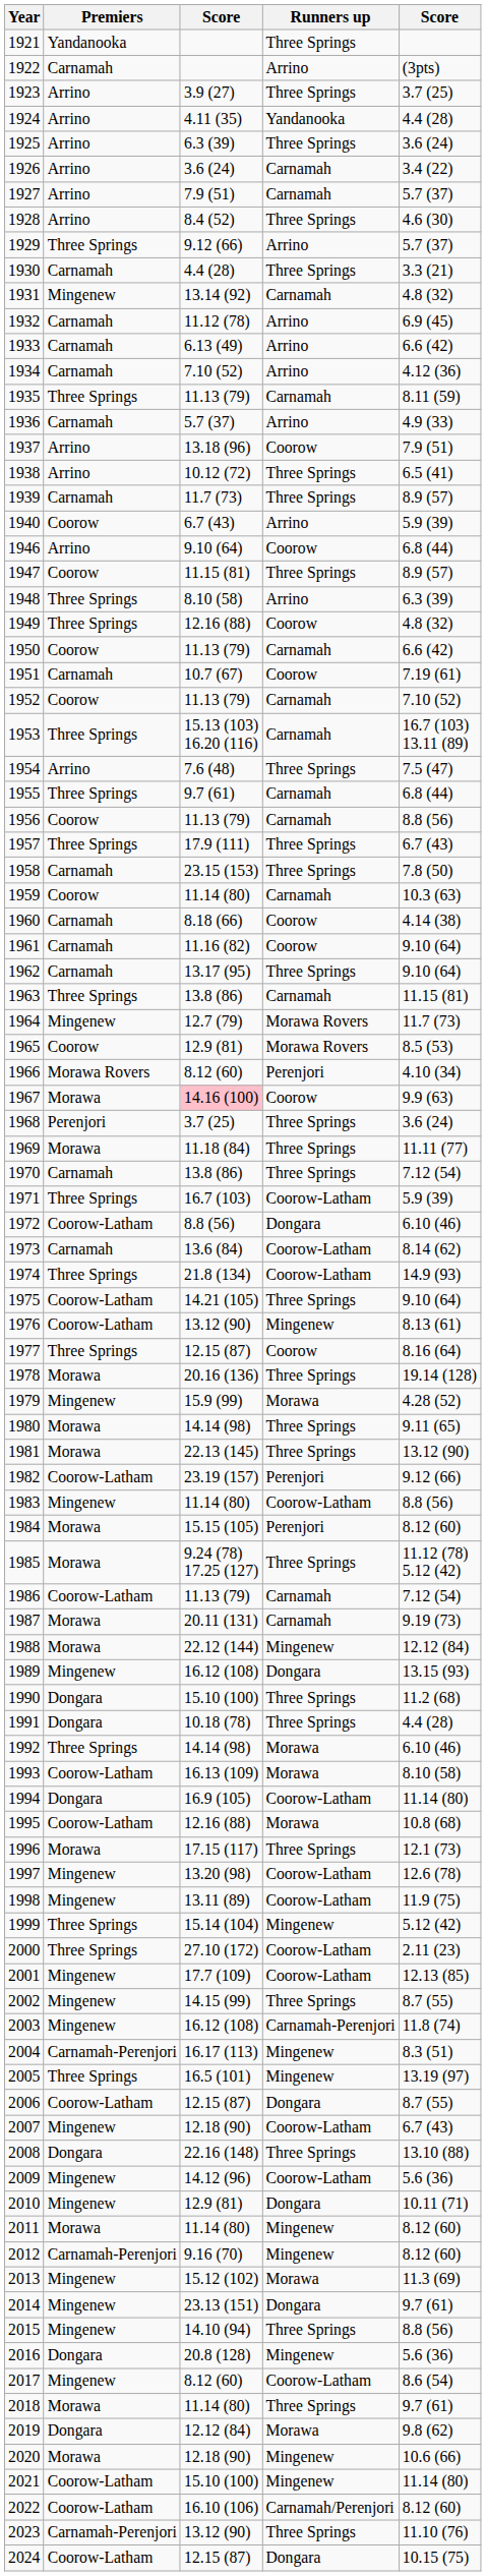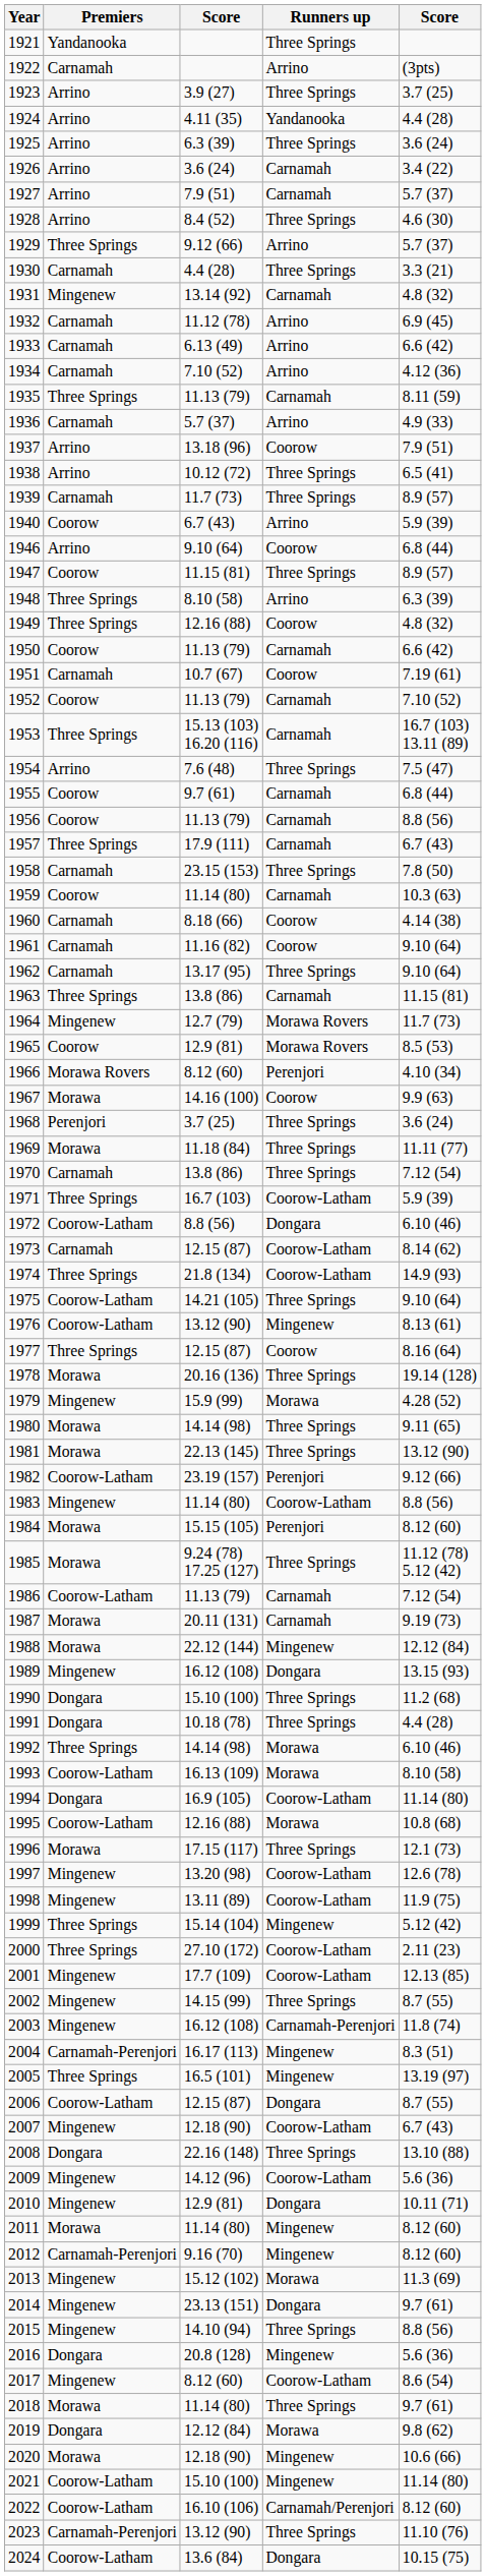 <table class="wikitable">
 <tr>
 <th>Year</th>
 <th>Premiers</th>
 <th>Score</th>
 <th>Runners up</th>
 <th>Score</th>
 </tr>
 <tr>
 <td>1921</td>
 <td>Yandanooka</td>
 <td></td>
 <td>Three Springs</td>
 <td></td>
 </tr>
 <tr>
 <td>1922</td>
 <td>Carnamah</td>
 <td></td>
 <td>Arrino</td>
 <td>(3pts)</td>
 </tr>
 <tr>
 <td>1923</td>
 <td>Arrino</td>
 <td>3.9 (27)</td>
 <td>Three Springs</td>
 <td>3.7 (25)</td>
 </tr>
 <tr>
 <td>1924</td>
 <td>Arrino</td>
 <td>4.11 (35)</td>
 <td>Yandanooka</td>
 <td>4.4 (28)</td>
 </tr>
 <tr>
 <td>1925</td>
 <td>Arrino</td>
 <td>6.3 (39)</td>
 <td>Three Springs</td>
 <td>3.6 (24)</td>
 </tr>
 <tr>
 <td>1926</td>
 <td>Arrino</td>
 <td>3.6 (24)</td>
 <td>Carnamah</td>
 <td>3.4 (22)</td>
 </tr>
 <tr>
 <td>1927</td>
 <td>Arrino</td>
 <td>7.9 (51)</td>
 <td>Carnamah</td>
 <td>5.7 (37)</td>
 </tr>
 <tr>
 <td>1928</td>
 <td>Arrino</td>
 <td>8.4 (52)</td>
 <td>Three Springs</td>
 <td>4.6 (30)</td>
 </tr>
 <tr>
 <td>1929</td>
 <td>Three Springs</td>
 <td>9.12 (66)</td>
 <td>Arrino</td>
 <td>5.7 (37)</td>
 </tr>
 <tr>
 <td>1930</td>
 <td>Carnamah</td>
 <td>4.4 (28)</td>
 <td>Three Springs</td>
 <td>3.3 (21)</td>
 </tr>
 <tr>
 <td>1931</td>
 <td>Mingenew</td>
 <td>13.14 (92)</td>
 <td>Carnamah</td>
 <td>4.8 (32)</td>
 </tr>
 <tr>
 <td>1932</td>
 <td>Carnamah</td>
 <td>11.12 (78)</td>
 <td>Arrino</td>
 <td>6.9 (45)</td>
 </tr>
 <tr>
 <td>1933</td>
 <td>Carnamah</td>
 <td>6.13 (49)</td>
 <td>Arrino</td>
 <td>6.6 (42)</td>
 </tr>
 <tr>
 <td>1934</td>
 <td>Carnamah</td>
 <td>7.10 (52)</td>
 <td>Arrino</td>
 <td>4.12 (36)</td>
 </tr>
 <tr>
 <td>1935</td>
 <td>Three Springs</td>
 <td>11.13 (79)</td>
 <td>Carnamah</td>
 <td>8.11 (59)</td>
 </tr>
 <tr>
 <td>1936</td>
 <td>Carnamah</td>
 <td>5.7 (37)</td>
 <td>Arrino</td>
 <td>4.9 (33)</td>
 </tr>
 <tr>
 <td>1937</td>
 <td>Arrino</td>
 <td>13.18 (96)</td>
 <td>Coorow</td>
 <td>7.9 (51)</td>
 </tr>
 <tr>
 <td>1938</td>
 <td>Arrino</td>
 <td>10.12 (72)</td>
 <td>Three Springs</td>
 <td>6.5 (41)</td>
 </tr>
 <tr>
 <td>1939</td>
 <td>Carnamah</td>
 <td>11.7 (73)</td>
 <td>Three Springs</td>
 <td>8.9 (57)</td>
 </tr>
 <tr>
 <td>1940</td>
 <td>Coorow</td>
 <td>6.7 (43)</td>
 <td>Arrino</td>
 <td>5.9 (39)</td>
 </tr>
 <tr>
 <td>1946</td>
 <td>Arrino</td>
 <td>9.10 (64)</td>
 <td>Coorow</td>
 <td>6.8 (44)</td>
 </tr>
 <tr>
 <td>1947</td>
 <td>Coorow</td>
 <td>11.15 (81)</td>
 <td>Three Springs</td>
 <td>8.9 (57)</td>
 </tr>
 <tr>
 <td>1948</td>
 <td>Three Springs</td>
 <td>8.10 (58)</td>
 <td>Arrino</td>
 <td>6.3 (39)</td>
 </tr>
 <tr>
 <td>1949</td>
 <td>Three Springs</td>
 <td>12.16 (88)</td>
 <td>Coorow</td>
 <td>4.8 (32)</td>
 </tr>
 <tr>
 <td>1950</td>
 <td>Coorow</td>
 <td>11.13 (79)</td>
 <td>Carnamah</td>
 <td>6.6 (42)</td>
 </tr>
 <tr>
 <td>1951</td>
 <td>Carnamah</td>
 <td>10.7 (67)</td>
 <td>Coorow</td>
 <td>7.19 (61)</td>
 </tr>
 <tr>
 <td>1952</td>
 <td>Coorow</td>
 <td>11.13 (79)</td>
 <td>Carnamah</td>
 <td>7.10 (52)</td>
 </tr>
 <tr>
 <td>1953</td>
 <td>Three Springs</td>
 <td>15.13 (103)<br>16.20 (116)</td>
 <td>Carnamah</td>
 <td>16.7 (103)<br>13.11 (89)</td>
 </tr>
 <tr>
 <td>1954</td>
 <td>Arrino</td>
 <td>7.6 (48)</td>
 <td>Three Springs</td>
 <td>7.5 (47)</td>
 </tr>
 <tr>
 <td>1955</td>
-<td>Three Springs</td>
+<td>Coorow</td>
 <td>9.7 (61)</td>
 <td>Carnamah</td>
 <td>6.8 (44)</td>
 </tr>
 <tr>
 <td>1956</td>
 <td>Coorow</td>
 <td>11.13 (79)</td>
 <td>Carnamah</td>
 <td>8.8 (56)</td>
 </tr>
 <tr>
 <td>1957</td>
 <td>Three Springs</td>
 <td>17.9 (111)</td>
-<td>Three Springs</td>
+<td>Carnamah</td>
 <td>6.7 (43)</td>
 </tr>
 <tr>
 <td>1958</td>
 <td>Carnamah</td>
 <td>23.15 (153)</td>
 <td>Three Springs</td>
 <td>7.8 (50)</td>
 </tr>
 <tr>
 <td>1959</td>
 <td>Coorow</td>
 <td>11.14 (80)</td>
 <td>Carnamah</td>
 <td>10.3 (63)</td>
 </tr>
 <tr>
 <td>1960</td>
 <td>Carnamah</td>
 <td>8.18 (66)</td>
 <td>Coorow</td>
 <td>4.14 (38)</td>
 </tr>
 <tr>
 <td>1961</td>
 <td>Carnamah</td>
 <td>11.16 (82)</td>
 <td>Coorow</td>
 <td>9.10 (64)</td>
 </tr>
 <tr>
 <td>1962</td>
 <td>Carnamah</td>
 <td>13.17 (95)</td>
 <td>Three Springs</td>
 <td>9.10 (64)</td>
 </tr>
 <tr>
 <td>1963</td>
 <td>Three Springs</td>
 <td>13.8 (86)</td>
 <td>Carnamah</td>
 <td>11.15 (81)</td>
 </tr>
 <tr>
 <td>1964</td>
 <td>Mingenew</td>
 <td>12.7 (79)</td>
 <td>Morawa Rovers</td>
 <td>11.7 (73)</td>
 </tr>
 <tr>
 <td>1965</td>
 <td>Coorow</td>
 <td>12.9 (81)</td>
 <td>Morawa Rovers</td>
 <td>8.5 (53)</td>
 </tr>
 <tr>
 <td>1966</td>
 <td>Morawa Rovers</td>
 <td>8.12 (60)</td>
 <td>Perenjori</td>
 <td>4.10 (34)</td>
 </tr>
 <tr>
 <td>1967</td>
 <td>Morawa</td>
-<td style="background: pink;">14.16 (100)</td>
+<td>14.16 (100)</td>
 <td>Coorow</td>
 <td>9.9 (63)</td>
 </tr>
 <tr>
 <td>1968</td>
 <td>Perenjori</td>
 <td>3.7 (25)</td>
 <td>Three Springs</td>
 <td>3.6 (24)</td>
 </tr>
 <tr>
 <td>1969</td>
 <td>Morawa</td>
 <td>11.18 (84)</td>
 <td>Three Springs</td>
 <td>11.11 (77)</td>
 </tr>
 <tr>
 <td>1970</td>
 <td>Carnamah</td>
 <td>13.8 (86)</td>
 <td>Three Springs</td>
 <td>7.12 (54)</td>
 </tr>
 <tr>
 <td>1971</td>
 <td>Three Springs</td>
 <td>16.7 (103)</td>
 <td>Coorow-Latham</td>
 <td>5.9 (39)</td>
 </tr>
 <tr>
 <td>1972</td>
 <td>Coorow-Latham</td>
 <td>8.8 (56)</td>
 <td>Dongara</td>
 <td>6.10 (46)</td>
 </tr>
 <tr>
 <td>1973</td>
 <td>Carnamah</td>
-<td>13.6 (84)</td>
+<td>12.15 (87)</td>
 <td>Coorow-Latham</td>
 <td>8.14 (62)</td>
 </tr>
 <tr>
 <td>1974</td>
 <td>Three Springs</td>
 <td>21.8 (134)</td>
 <td>Coorow-Latham</td>
 <td>14.9 (93)</td>
 </tr>
 <tr>
 <td>1975</td>
 <td>Coorow-Latham</td>
 <td>14.21 (105)</td>
 <td>Three Springs</td>
 <td>9.10 (64)</td>
 </tr>
 <tr>
 <td>1976</td>
 <td>Coorow-Latham</td>
 <td>13.12 (90)</td>
 <td>Mingenew</td>
 <td>8.13 (61)</td>
 </tr>
 <tr>
 <td>1977</td>
 <td>Three Springs</td>
 <td>12.15 (87)</td>
 <td>Coorow</td>
 <td>8.16 (64)</td>
 </tr>
 <tr>
 <td>1978</td>
 <td>Morawa</td>
 <td>20.16 (136)</td>
 <td>Three Springs</td>
 <td>19.14 (128)</td>
 </tr>
 <tr>
 <td>1979</td>
 <td>Mingenew</td>
 <td>15.9 (99)</td>
 <td>Morawa</td>
 <td>4.28 (52)</td>
 </tr>
 <tr>
 <td>1980</td>
 <td>Morawa</td>
 <td>14.14 (98)</td>
 <td>Three Springs</td>
 <td>9.11 (65)</td>
 </tr>
 <tr>
 <td>1981</td>
 <td>Morawa</td>
 <td>22.13 (145)</td>
 <td>Three Springs</td>
 <td>13.12 (90)</td>
 </tr>
 <tr>
 <td>1982</td>
 <td>Coorow-Latham</td>
 <td>23.19 (157)</td>
 <td>Perenjori</td>
 <td>9.12 (66)</td>
 </tr>
 <tr>
 <td>1983</td>
 <td>Mingenew</td>
 <td>11.14 (80)</td>
 <td>Coorow-Latham</td>
 <td>8.8 (56)</td>
 </tr>
 <tr>
 <td>1984</td>
 <td>Morawa</td>
 <td>15.15 (105)</td>
 <td>Perenjori</td>
 <td>8.12 (60)</td>
 </tr>
 <tr>
 <td>1985</td>
 <td>Morawa</td>
 <td>9.24 (78)<br>17.25 (127)</td>
 <td>Three Springs</td>
 <td>11.12 (78)<br>5.12 (42)</td>
 </tr>
 <tr>
 <td>1986</td>
 <td>Coorow-Latham</td>
 <td>11.13 (79)</td>
 <td>Carnamah</td>
 <td>7.12 (54)</td>
 </tr>
 <tr>
 <td>1987</td>
 <td>Morawa</td>
 <td>20.11 (131)</td>
 <td>Carnamah</td>
 <td>9.19 (73)</td>
 </tr>
 <tr>
 <td>1988</td>
 <td>Morawa</td>
 <td>22.12 (144)</td>
 <td>Mingenew</td>
 <td>12.12 (84)</td>
 </tr>
 <tr>
 <td>1989</td>
 <td>Mingenew</td>
 <td>16.12 (108)</td>
 <td>Dongara</td>
 <td>13.15 (93)</td>
 </tr>
 <tr>
 <td>1990</td>
 <td>Dongara</td>
 <td>15.10 (100)</td>
 <td>Three Springs</td>
 <td>11.2 (68)</td>
 </tr>
 <tr>
 <td>1991</td>
 <td>Dongara</td>
 <td>10.18 (78)</td>
 <td>Three Springs</td>
 <td>4.4 (28)</td>
 </tr>
 <tr>
 <td>1992</td>
 <td>Three Springs</td>
 <td>14.14 (98)</td>
 <td>Morawa</td>
 <td>6.10 (46)</td>
 </tr>
 <tr>
 <td>1993</td>
 <td>Coorow-Latham</td>
 <td>16.13 (109)</td>
 <td>Morawa</td>
 <td>8.10 (58)</td>
 </tr>
 <tr>
 <td>1994</td>
 <td>Dongara</td>
 <td>16.9 (105)</td>
 <td>Coorow-Latham</td>
 <td>11.14 (80)</td>
 </tr>
 <tr>
 <td>1995</td>
 <td>Coorow-Latham</td>
 <td>12.16 (88)</td>
 <td>Morawa</td>
 <td>10.8 (68)</td>
 </tr>
 <tr>
 <td>1996</td>
 <td>Morawa</td>
 <td>17.15 (117)</td>
 <td>Three Springs</td>
 <td>12.1 (73)</td>
 </tr>
 <tr>
 <td>1997</td>
 <td>Mingenew</td>
 <td>13.20 (98)</td>
 <td>Coorow-Latham</td>
 <td>12.6 (78)</td>
 </tr>
 <tr>
 <td>1998</td>
 <td>Mingenew</td>
 <td>13.11 (89)</td>
 <td>Coorow-Latham</td>
 <td>11.9 (75)</td>
 </tr>
 <tr>
 <td>1999</td>
 <td>Three Springs</td>
 <td>15.14 (104)</td>
 <td>Mingenew</td>
 <td>5.12 (42)</td>
 </tr>
 <tr>
 <td>2000</td>
 <td>Three Springs</td>
 <td>27.10 (172)</td>
 <td>Coorow-Latham</td>
 <td>2.11 (23)</td>
 </tr>
 <tr>
 <td>2001</td>
 <td>Mingenew</td>
 <td>17.7 (109)</td>
 <td>Coorow-Latham</td>
 <td>12.13 (85)</td>
 </tr>
 <tr>
 <td>2002</td>
 <td>Mingenew</td>
 <td>14.15 (99)</td>
 <td>Three Springs</td>
 <td>8.7 (55)</td>
 </tr>
 <tr>
 <td>2003</td>
 <td>Mingenew</td>
 <td>16.12 (108)</td>
 <td>Carnamah-Perenjori</td>
 <td>11.8 (74)</td>
 </tr>
 <tr>
 <td>2004</td>
 <td>Carnamah-Perenjori</td>
 <td>16.17 (113)</td>
 <td>Mingenew</td>
 <td>8.3 (51)</td>
 </tr>
 <tr>
 <td>2005</td>
 <td>Three Springs</td>
 <td>16.5 (101)</td>
 <td>Mingenew</td>
 <td>13.19 (97)</td>
 </tr>
 <tr>
 <td>2006</td>
 <td>Coorow-Latham</td>
 <td>12.15 (87)</td>
 <td>Dongara</td>
 <td>8.7 (55)</td>
 </tr>
 <tr>
 <td>2007</td>
 <td>Mingenew</td>
 <td>12.18 (90)</td>
 <td>Coorow-Latham</td>
 <td>6.7 (43)</td>
 </tr>
 <tr>
 <td>2008</td>
 <td>Dongara</td>
 <td>22.16 (148)</td>
 <td>Three Springs</td>
 <td>13.10 (88)</td>
 </tr>
 <tr>
 <td>2009</td>
 <td>Mingenew</td>
 <td>14.12 (96)</td>
 <td>Coorow-Latham</td>
 <td>5.6 (36)</td>
 </tr>
 <tr>
 <td>2010</td>
 <td>Mingenew</td>
 <td>12.9 (81)</td>
 <td>Dongara</td>
 <td>10.11 (71)</td>
 </tr>
 <tr>
 <td>2011</td>
 <td>Morawa</td>
 <td>11.14 (80)</td>
 <td>Mingenew</td>
 <td>8.12 (60)</td>
 </tr>
 <tr>
 <td>2012</td>
 <td>Carnamah-Perenjori</td>
 <td>9.16 (70)</td>
 <td>Mingenew</td>
 <td>8.12 (60)</td>
 </tr>
 <tr>
 <td>2013</td>
 <td>Mingenew</td>
 <td>15.12 (102)</td>
 <td>Morawa</td>
 <td>11.3 (69)</td>
 </tr>
 <tr>
 <td>2014</td>
 <td>Mingenew</td>
 <td>23.13 (151)</td>
 <td>Dongara</td>
 <td>9.7 (61)</td>
 </tr>
 <tr>
 <td>2015</td>
 <td>Mingenew</td>
 <td>14.10 (94)</td>
 <td>Three Springs</td>
 <td>8.8 (56)</td>
 </tr>
 <tr>
 <td>2016</td>
 <td>Dongara</td>
 <td>20.8 (128)</td>
 <td>Mingenew</td>
 <td>5.6 (36)</td>
 </tr>
 <tr>
 <td>2017</td>
 <td>Mingenew</td>
 <td>8.12 (60)</td>
 <td>Coorow-Latham</td>
 <td>8.6 (54)</td>
 </tr>
 <tr>
 <td>2018</td>
 <td>Morawa</td>
 <td>11.14 (80)</td>
 <td>Three Springs</td>
 <td>9.7 (61)</td>
 </tr>
 <tr>
 <td>2019</td>
 <td>Dongara</td>
 <td>12.12 (84)</td>
 <td>Morawa</td>
 <td>9.8 (62)</td>
 </tr>
 <tr>
 <td>2020</td>
 <td>Morawa</td>
 <td>12.18 (90)</td>
 <td>Mingenew</td>
 <td>10.6 (66)</td>
 </tr>
 <tr>
 <td>2021</td>
 <td>Coorow-Latham</td>
 <td>15.10 (100)</td>
 <td>Mingenew</td>
 <td>11.14 (80)</td>
 </tr>
 <tr>
 <td>2022</td>
 <td>Coorow-Latham</td>
 <td>16.10 (106)</td>
 <td>Carnamah/Perenjori</td>
 <td>8.12 (60)</td>
 </tr>
 <tr>
 <td>2023</td>
 <td>Carnamah-Perenjori</td>
 <td>13.12 (90)</td>
 <td>Three Springs</td>
 <td>11.10 (76)</td>
 </tr>
 <tr>
 <td>2024</td>
 <td>Coorow-Latham</td>
-<td>12.15 (87)</td>
+<td>13.6 (84)</td>
 <td>Dongara</td>
 <td>10.15 (75)</td>
 </tr>
 </table>
